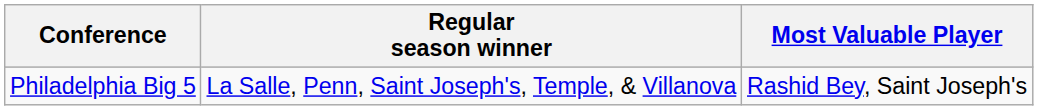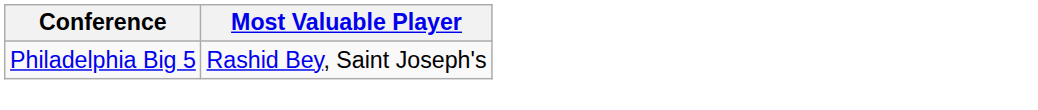 <table class="wikitable" style="text-align:center;">
 <tr>
 <th>Conference</th>
-<th>Regular <br> season winner</th>
 <th><a href='#'>Most Valuable Player</a></th>
 </tr>
 <tr>
 <td><a href='#'>Philadelphia Big 5</a></td>
-<td><a href='#'>La Salle</a>, <a href='#'>Penn</a>, <a href='#'>Saint Joseph's</a>, <a href='#'>Temple</a>, & <a href='#'>Villanova</a></td>
 <td><a href='#'>Rashid Bey</a>, Saint Joseph's</td>
 </tr>
 </table>
